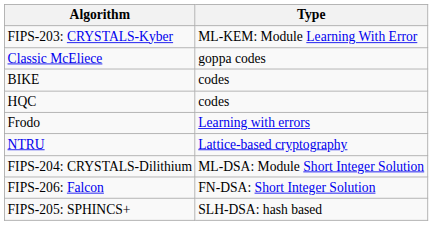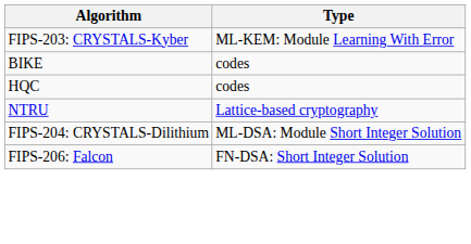 <table class="wikitable">
 <tr>
 <th>Algorithm</th>
 <th>Type</th>
 </tr>
 <tr>
 <td>FIPS-203: <a href='#'>CRYSTALS-Kyber</a></td>
 <td>ML-KEM: Module <a href='#'>Learning With Error</a></td>
 </tr>
 <tr>
-<td><a href='#'>Classic McEliece</a></td>
-<td>goppa codes</td>
-</tr>
-<tr>
 <td>BIKE</td>
 <td>codes</td>
 </tr>
 <tr>
 <td>HQC</td>
 <td>codes</td>
-</tr>
-<tr>
-<td>Frodo</td>
-<td><a href='#'>Learning with errors</a></td>
 </tr>
 <tr>
 <td><a href='#'>NTRU</a></td>
 <td><a href='#'>Lattice-based cryptography</a></td>
 </tr>
 <tr>
 <td>FIPS-204: CRYSTALS-Dilithium</td>
 <td>ML-DSA: Module <a href='#'>Short Integer Solution</a></td>
 </tr>
 <tr>
 <td>FIPS-206: <a href='#'>Falcon</a></td>
 <td>FN-DSA: <a href='#'>Short Integer Solution</a></td>
 </tr>
-<tr>
-<td>FIPS-205: SPHINCS+</td>
-<td>SLH-DSA: hash based</td>
-</tr>
 </table>
